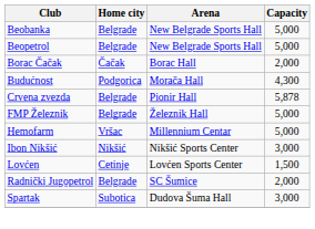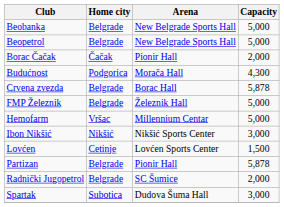 <table class="wikitable">
 <tr>
 <th>Club</th>
 <th>Home city</th>
 <th>Arena</th>
 <th>Capacity</th>
 </tr>
 <tr>
 <td><a href='#'>Beobanka</a></td>
 <td><a href='#'>Belgrade</a></td>
 <td><a href='#'>New Belgrade Sports Hall</a></td>
 <td style="text-align:center">5,000</td>
 </tr>
 <tr>
 <td><a href='#'>Beopetrol</a></td>
 <td><a href='#'>Belgrade</a></td>
 <td><a href='#'>New Belgrade Sports Hall</a></td>
 <td style="text-align:center">5,000</td>
 </tr>
 <tr>
 <td><a href='#'>Borac Čačak</a></td>
 <td><a href='#'>Čačak</a></td>
-<td><a href='#'>Borac Hall</a></td>
+<td><a href='#'>Pionir Hall</a></td>
 <td style="text-align:center">2,000</td>
 </tr>
 <tr>
 <td><a href='#'>Budućnost</a></td>
 <td><a href='#'>Podgorica</a></td>
 <td><a href='#'>Morača Hall</a></td>
 <td style="text-align:center">4,300</td>
 </tr>
 <tr>
 <td><a href='#'>Crvena zvezda</a></td>
 <td><a href='#'>Belgrade</a></td>
-<td><a href='#'>Pionir Hall</a></td>
+<td><a href='#'>Borac Hall</a></td>
 <td style="text-align:center">5,878</td>
 </tr>
 <tr>
 <td><a href='#'>FMP Železnik</a></td>
 <td><a href='#'>Belgrade</a></td>
 <td><a href='#'>Železnik Hall</a></td>
 <td style="text-align:center">5,000</td>
 </tr>
 <tr>
 <td><a href='#'>Hemofarm</a></td>
 <td><a href='#'>Vršac</a></td>
 <td><a href='#'>Millennium Centar</a></td>
 <td style="text-align:center">5,000</td>
 </tr>
 <tr>
 <td><a href='#'>Ibon Nikšić</a></td>
 <td><a href='#'>Nikšić</a></td>
 <td>Nikšić Sports Center</td>
 <td style="text-align:center">3,000</td>
 </tr>
 <tr>
 <td><a href='#'>Lovćen</a></td>
 <td><a href='#'>Cetinje</a></td>
 <td>Lovćen Sports Center</td>
 <td style="text-align:center">1,500</td>
 </tr>
 <tr>
+<td><a href='#'>Partizan</a></td>
+<td><a href='#'>Belgrade</a></td>
+<td><a href='#'>Pionir Hall</a></td>
+<td style="text-align:center">5,878</td>
+</tr>
+<tr>
 <td><a href='#'>Radnički Jugopetrol</a></td>
 <td><a href='#'>Belgrade</a></td>
 <td><a href='#'>SC Šumice</a></td>
 <td style="text-align:center">2,000</td>
 </tr>
 <tr>
 <td><a href='#'>Spartak</a></td>
 <td><a href='#'>Subotica</a></td>
 <td>Dudova Šuma Hall</td>
 <td style="text-align:center">3,000</td>
 </tr>
 <tr>
 </tr>
 </table>
